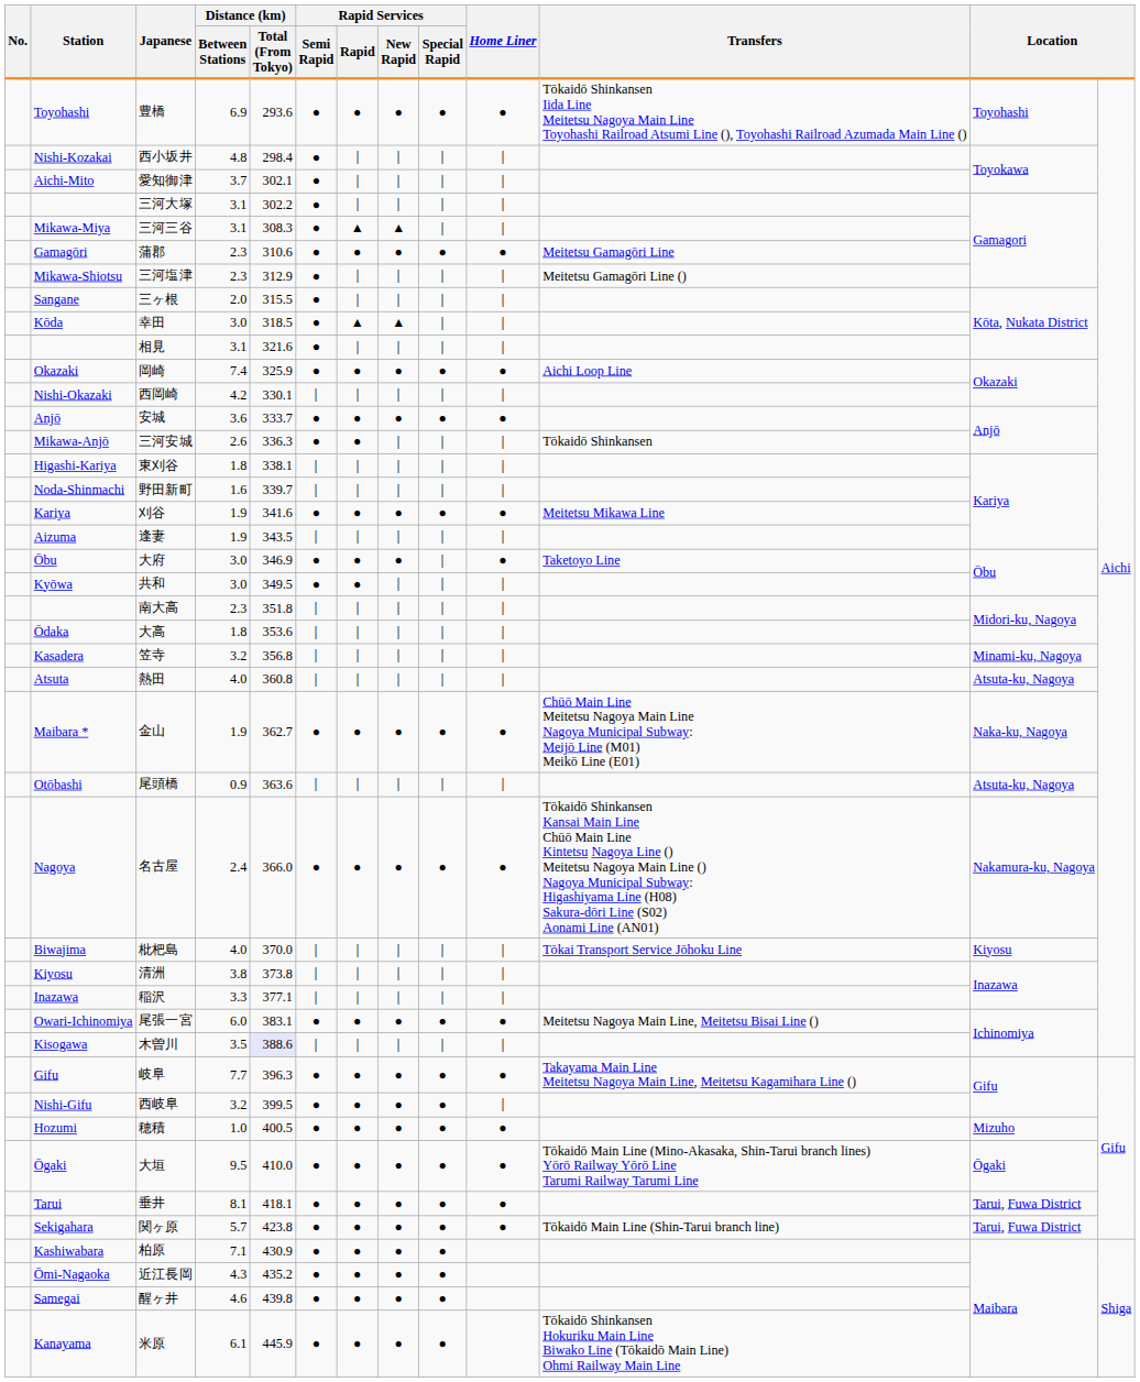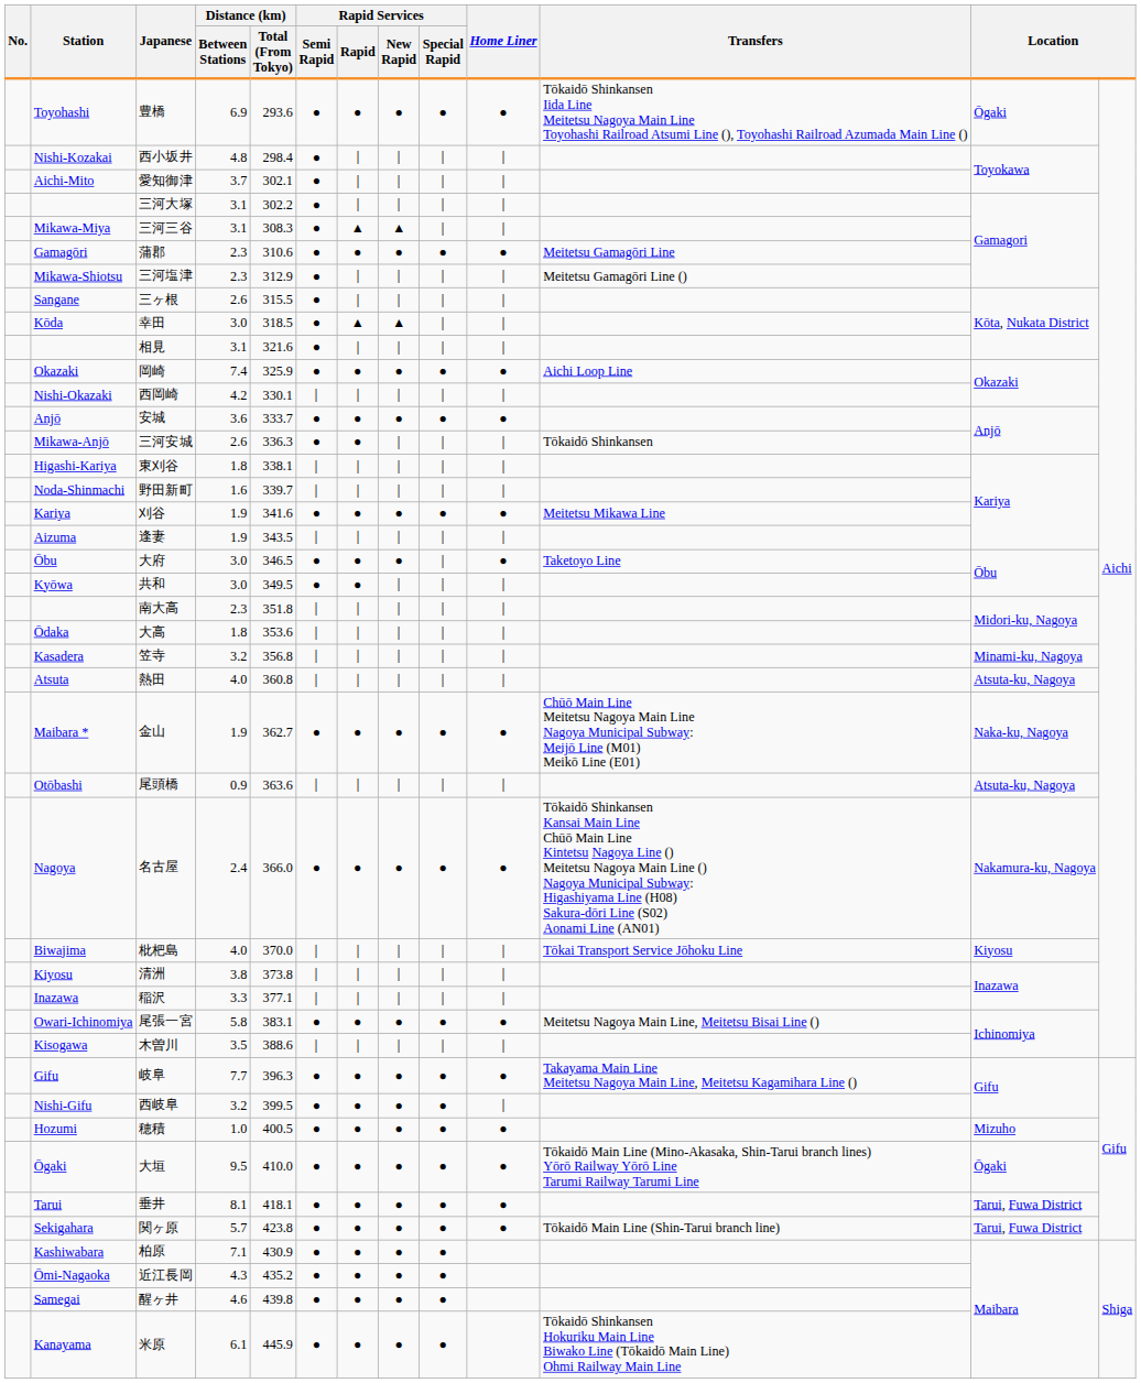 <table class="wikitable" rules="all">
 <tr>
 <th style="border-bottom:solid 3px #F68B1E;" rowspan="2">No.</th>
 <th style="border-bottom:solid 3px #F68B1E;" rowspan="2">Station</th>
 <th style="border-bottom:solid 3px #F68B1E;" rowspan="2">Japanese</th>
 <th colspan="2">Distance (km)</th>
 <th colspan="4">Rapid Services</th>
 <th style="border-bottom:solid 3px #F68B1E;" rowspan="2"><em><a href='#'>Home Liner</a></em></th>
 <th style="border-bottom:solid 3px #F68B1E;" rowspan="2">Transfers</th>
 <th style="border-bottom:solid 3px #F68B1E;" rowspan="2" colspan="2">Location</th>
 </tr>
 <tr>
 <th style="border-bottom:solid 3px #F68B1E;">Between<br>Stations</th>
 <th style="border-bottom:solid 3px #F68B1E;">Total<br>(From<br>Tokyo)</th>
 <th style="border-bottom:solid 3px #F68B1E;">Semi<br>Rapid</th>
 <th style="border-bottom:solid 3px #F68B1E;">Rapid</th>
 <th style="border-bottom:solid 3px #F68B1E;">New<br>Rapid</th>
 <th style="border-bottom:solid 3px #F68B1E;">Special<br>Rapid</th>
 </tr>
 <tr>
 <td></td>
 <td><a href='#'>Toyohashi</a></td>
 <td>豊橋</td>
 <td align="right">6.9</td>
 <td align="right">293.6</td>
 <td style="text-align: center">●</td>
 <td style="text-align: center">●</td>
 <td style="text-align: center">●</td>
 <td style="text-align: center">●</td>
 <td style="text-align: center">●</td>
 <td> Tōkaidō Shinkansen<br> <a href='#'>Iida Line</a><br> <a href='#'>Meitetsu Nagoya Main Line</a><br><a href='#'>Toyohashi Railroad Atsumi Line</a> (), <a href='#'>Toyohashi Railroad Azumada Main Line</a> ()</td>
-<td><a href='#'>Toyohashi</a></td>
+<td><a href='#'>Ōgaki</a></td>
 <td rowspan="32"><a href='#'>Aichi</a></td>
 </tr>
 <tr>
 <td></td>
 <td><a href='#'>Nishi-Kozakai</a></td>
 <td>西小坂井</td>
 <td align="right">4.8</td>
 <td align="right">298.4</td>
 <td style="text-align: center">●</td>
 <td style="text-align: center">｜</td>
 <td style="text-align: center">｜</td>
 <td style="text-align: center">｜</td>
 <td style="text-align: center">｜</td>
 <td> </td>
 <td rowspan="2"><a href='#'>Toyokawa</a></td>
 </tr>
 <tr>
 <td></td>
 <td><a href='#'>Aichi-Mito</a></td>
 <td>愛知御津</td>
 <td align="right">3.7</td>
 <td align="right">302.1</td>
 <td style="text-align: center">●</td>
 <td style="text-align: center">｜</td>
 <td style="text-align: center">｜</td>
 <td style="text-align: center">｜</td>
 <td style="text-align: center">｜</td>
 <td> </td>
 </tr>
 <tr>
 <td></td>
 <td></td>
 <td>三河大塚</td>
 <td align="right">3.1</td>
 <td align="right">302.2</td>
 <td style="text-align: center">●</td>
 <td style="text-align: center">｜</td>
 <td style="text-align: center">｜</td>
 <td style="text-align: center">｜</td>
 <td style="text-align: center">｜</td>
 <td> </td>
 <td rowspan="4"><a href='#'>Gamagori</a></td>
 </tr>
 <tr>
 <td></td>
 <td><a href='#'>Mikawa-Miya</a></td>
 <td>三河三谷</td>
 <td align="right">3.1</td>
 <td align="right">308.3</td>
 <td style="text-align: center">●</td>
 <td style="text-align: center">▲</td>
 <td style="text-align: center">▲</td>
 <td style="text-align: center">｜</td>
 <td style="text-align: center">｜</td>
 <td> </td>
 </tr>
 <tr>
 <td></td>
 <td><a href='#'>Gamagōri</a></td>
 <td>蒲郡</td>
 <td align="right">2.3</td>
 <td align="right">310.6</td>
 <td style="text-align: center">●</td>
 <td style="text-align: center">●</td>
 <td style="text-align: center">●</td>
 <td style="text-align: center">●</td>
 <td style="text-align: center">●</td>
 <td> <a href='#'>Meitetsu Gamagōri Line</a></td>
 </tr>
 <tr>
 <td></td>
 <td><a href='#'>Mikawa-Shiotsu</a></td>
 <td>三河塩津</td>
 <td align="right">2.3</td>
 <td align="right">312.9</td>
 <td style="text-align: center">●</td>
 <td style="text-align: center">｜</td>
 <td style="text-align: center">｜</td>
 <td style="text-align: center">｜</td>
 <td style="text-align: center">｜</td>
 <td> Meitetsu Gamagōri Line ()</td>
 </tr>
 <tr>
 <td></td>
 <td><a href='#'>Sangane</a></td>
 <td>三ヶ根</td>
-<td align="right">2.0</td>
+<td align="right">2.6</td>
 <td align="right">315.5</td>
 <td style="text-align: center">●</td>
 <td style="text-align: center">｜</td>
 <td style="text-align: center">｜</td>
 <td style="text-align: center">｜</td>
 <td style="text-align: center">｜</td>
 <td> </td>
 <td rowspan=3><a href='#'>Kōta</a>, <a href='#'>Nukata District</a></td>
 </tr>
 <tr>
 <td></td>
 <td><a href='#'>Kōda</a></td>
 <td>幸田</td>
 <td align="right">3.0</td>
 <td align="right">318.5</td>
 <td style="text-align: center">●</td>
 <td style="text-align: center">▲</td>
 <td style="text-align: center">▲</td>
 <td style="text-align: center">｜</td>
 <td style="text-align: center">｜</td>
 <td> </td>
 </tr>
 <tr>
 <td></td>
 <td></td>
 <td>相見</td>
 <td align="right">3.1</td>
 <td align="right">321.6</td>
 <td style="text-align: center">●</td>
 <td style="text-align: center">｜</td>
 <td style="text-align: center">｜</td>
 <td style="text-align: center">｜</td>
 <td style="text-align: center">｜</td>
 <td> </td>
 </tr>
 <tr>
 <td></td>
 <td><a href='#'>Okazaki</a></td>
 <td>岡崎</td>
 <td align="right">7.4</td>
 <td align="right">325.9</td>
 <td style="text-align: center">●</td>
 <td style="text-align: center">●</td>
 <td style="text-align: center">●</td>
 <td style="text-align: center">●</td>
 <td style="text-align: center">●</td>
 <td> <a href='#'>Aichi Loop Line</a></td>
 <td rowspan=2><a href='#'>Okazaki</a></td>
 </tr>
 <tr>
 <td></td>
 <td><a href='#'>Nishi-Okazaki</a></td>
 <td>西岡崎</td>
 <td align="right">4.2</td>
 <td align="right">330.1</td>
 <td style="text-align: center">｜</td>
 <td style="text-align: center">｜</td>
 <td style="text-align: center">｜</td>
 <td style="text-align: center">｜</td>
 <td style="text-align: center">｜</td>
 <td> </td>
 </tr>
 <tr>
 <td></td>
 <td><a href='#'>Anjō</a></td>
 <td>安城</td>
 <td align="right">3.6</td>
 <td align="right">333.7</td>
 <td style="text-align: center">●</td>
 <td style="text-align: center">●</td>
 <td style="text-align: center">●</td>
 <td style="text-align: center">●</td>
 <td style="text-align: center">●</td>
 <td> </td>
 <td rowspan=2><a href='#'>Anjō</a></td>
 </tr>
 <tr>
 <td></td>
 <td><a href='#'>Mikawa-Anjō</a></td>
 <td>三河安城</td>
 <td align="right">2.6</td>
 <td align="right">336.3</td>
 <td style="text-align: center">●</td>
 <td style="text-align: center">●</td>
 <td style="text-align: center">｜</td>
 <td style="text-align: center">｜</td>
 <td style="text-align: center">｜</td>
 <td> Tōkaidō Shinkansen</td>
 </tr>
 <tr>
 <td></td>
 <td><a href='#'>Higashi-Kariya</a></td>
 <td>東刈谷</td>
 <td align="right">1.8</td>
 <td align="right">338.1</td>
 <td style="text-align: center">｜</td>
 <td style="text-align: center">｜</td>
 <td style="text-align: center">｜</td>
 <td style="text-align: center">｜</td>
 <td style="text-align: center">｜</td>
 <td> </td>
 <td rowspan="4"><a href='#'>Kariya</a></td>
 </tr>
 <tr>
 <td></td>
 <td><a href='#'>Noda-Shinmachi</a></td>
 <td>野田新町</td>
 <td align="right">1.6</td>
 <td align="right">339.7</td>
 <td style="text-align: center">｜</td>
 <td style="text-align: center">｜</td>
 <td style="text-align: center">｜</td>
 <td style="text-align: center">｜</td>
 <td style="text-align: center">｜</td>
 <td> </td>
 </tr>
 <tr>
 <td></td>
 <td><a href='#'>Kariya</a></td>
 <td>刈谷</td>
 <td align="right">1.9</td>
 <td align="right">341.6</td>
 <td style="text-align: center">●</td>
 <td style="text-align: center">●</td>
 <td style="text-align: center">●</td>
 <td style="text-align: center">●</td>
 <td style="text-align: center">●</td>
 <td> <a href='#'>Meitetsu Mikawa Line</a></td>
 </tr>
 <tr>
 <td></td>
 <td><a href='#'>Aizuma</a></td>
 <td>逢妻</td>
 <td align="right">1.9</td>
 <td align="right">343.5</td>
 <td style="text-align: center">｜</td>
 <td style="text-align: center">｜</td>
 <td style="text-align: center">｜</td>
 <td style="text-align: center">｜</td>
 <td style="text-align: center">｜</td>
 <td> </td>
 </tr>
 <tr>
 <td></td>
 <td><a href='#'>Ōbu</a></td>
 <td>大府</td>
 <td align="right">3.0</td>
-<td align="right">346.9</td>
+<td align="right">346.5</td>
 <td style="text-align: center">●</td>
 <td style="text-align: center">●</td>
 <td style="text-align: center">●</td>
 <td style="text-align: center">｜</td>
 <td style="text-align: center">●</td>
 <td> <a href='#'>Taketoyo Line</a></td>
 <td rowspan="2"><a href='#'>Ōbu</a></td>
 </tr>
 <tr>
 <td></td>
 <td><a href='#'>Kyōwa</a></td>
 <td>共和</td>
 <td align="right">3.0</td>
 <td align="right">349.5</td>
 <td style="text-align: center">●</td>
 <td style="text-align: center">●</td>
 <td style="text-align: center">｜</td>
 <td style="text-align: center">｜</td>
 <td style="text-align: center">｜</td>
 <td> </td>
 </tr>
 <tr>
 <td></td>
 <td></td>
 <td>南大高</td>
 <td align="right">2.3</td>
 <td align="right">351.8</td>
 <td style="text-align: center">｜</td>
 <td style="text-align: center">｜</td>
 <td style="text-align: center">｜</td>
 <td style="text-align: center">｜</td>
 <td style="text-align: center">｜</td>
 <td> </td>
 <td rowspan=2><a href='#'>Midori-ku, Nagoya</a></td>
 </tr>
 <tr>
 <td></td>
 <td><a href='#'>Ōdaka</a></td>
 <td>大高</td>
 <td align="right">1.8</td>
 <td align="right">353.6</td>
 <td style="text-align: center">｜</td>
 <td style="text-align: center">｜</td>
 <td style="text-align: center">｜</td>
 <td style="text-align: center">｜</td>
 <td style="text-align: center">｜</td>
 <td> </td>
 </tr>
 <tr>
 <td></td>
 <td><a href='#'>Kasadera</a></td>
 <td>笠寺</td>
 <td align="right">3.2</td>
 <td align="right">356.8</td>
 <td style="text-align: center">｜</td>
 <td style="text-align: center">｜</td>
 <td style="text-align: center">｜</td>
 <td style="text-align: center">｜</td>
 <td style="text-align: center">｜</td>
 <td> </td>
 <td><a href='#'>Minami-ku, Nagoya</a></td>
 </tr>
 <tr>
 <td></td>
 <td><a href='#'>Atsuta</a></td>
 <td>熱田</td>
 <td align="right">4.0</td>
 <td align="right">360.8</td>
 <td style="text-align: center">｜</td>
 <td style="text-align: center">｜</td>
 <td style="text-align: center">｜</td>
 <td style="text-align: center">｜</td>
 <td style="text-align: center">｜</td>
 <td> </td>
 <td><a href='#'>Atsuta-ku, Nagoya</a></td>
 </tr>
 <tr>
 <td></td>
 <td><a href='#'>Maibara *</a></td>
 <td>金山</td>
 <td align="right">1.9</td>
 <td align="right">362.7</td>
 <td style="text-align: center">●</td>
 <td style="text-align: center">●</td>
 <td style="text-align: center">●</td>
 <td style="text-align: center">●</td>
 <td style="text-align: center">●</td>
 <td> <a href='#'>Chūō Main Line</a><br> Meitetsu Nagoya Main Line<br><a href='#'>Nagoya Municipal Subway</a>:<br> <a href='#'>Meijō Line</a> (M01)<br> Meikō Line (E01)</td>
 <td><a href='#'>Naka-ku, Nagoya</a></td>
 </tr>
 <tr>
 <td></td>
 <td><a href='#'>Otōbashi</a></td>
 <td>尾頭橋</td>
 <td align="right">0.9</td>
 <td align="right">363.6</td>
 <td style="text-align: center">｜</td>
 <td style="text-align: center">｜</td>
 <td style="text-align: center">｜</td>
 <td style="text-align: center">｜</td>
 <td style="text-align: center">｜</td>
 <td> </td>
 <td><a href='#'>Atsuta-ku, Nagoya</a></td>
 </tr>
 <tr>
 <td></td>
 <td><a href='#'>Nagoya</a></td>
 <td>名古屋</td>
 <td align="right">2.4</td>
 <td align="right">366.0</td>
 <td style="text-align: center">●</td>
 <td style="text-align: center">●</td>
 <td style="text-align: center">●</td>
 <td style="text-align: center">●</td>
 <td style="text-align: center">●</td>
 <td> Tōkaidō Shinkansen<br> <a href='#'>Kansai Main Line</a><br> Chūō Main Line<br> <a href='#'>Kintetsu</a> <a href='#'>Nagoya Line</a> ()<br> Meitetsu Nagoya Main Line ()<br><a href='#'>Nagoya Municipal Subway</a>:<br> <a href='#'>Higashiyama Line</a> (H08)<br> <a href='#'>Sakura-dōri Line</a> (S02)<br> <a href='#'>Aonami Line</a> (AN01)</td>
 <td><a href='#'>Nakamura-ku, Nagoya</a></td>
 </tr>
 <tr>
 <td></td>
 <td><a href='#'>Biwajima</a></td>
 <td>枇杷島</td>
 <td align="right">4.0</td>
 <td align="right">370.0</td>
 <td style="text-align: center">｜</td>
 <td style="text-align: center">｜</td>
 <td style="text-align: center">｜</td>
 <td style="text-align: center">｜</td>
 <td style="text-align: center">｜</td>
 <td> <a href='#'>Tōkai Transport Service Jōhoku Line</a></td>
 <td><a href='#'>Kiyosu</a></td>
 </tr>
 <tr>
 <td></td>
 <td><a href='#'>Kiyosu</a></td>
 <td>清洲</td>
 <td align="right">3.8</td>
 <td align="right">373.8</td>
 <td style="text-align: center">｜</td>
 <td style="text-align: center">｜</td>
 <td style="text-align: center">｜</td>
 <td style="text-align: center">｜</td>
 <td style="text-align: center">｜</td>
 <td> </td>
 <td rowspan=2><a href='#'>Inazawa</a></td>
 </tr>
 <tr>
 <td></td>
 <td><a href='#'>Inazawa</a></td>
 <td>稲沢</td>
 <td align="right">3.3</td>
 <td align="right">377.1</td>
 <td style="text-align: center">｜</td>
 <td style="text-align: center">｜</td>
 <td style="text-align: center">｜</td>
 <td style="text-align: center">｜</td>
 <td style="text-align: center">｜</td>
 <td> </td>
 </tr>
 <tr>
 <td></td>
 <td><a href='#'>Owari-Ichinomiya</a></td>
 <td>尾張一宮</td>
-<td align="right">6.0</td>
+<td align="right">5.8</td>
 <td align="right">383.1</td>
 <td style="text-align: center">●</td>
 <td style="text-align: center">●</td>
 <td style="text-align: center">●</td>
 <td style="text-align: center">●</td>
 <td style="text-align: center">●</td>
 <td> Meitetsu Nagoya Main Line,  <a href='#'>Meitetsu Bisai Line</a> ()</td>
 <td rowspan=2><a href='#'>Ichinomiya</a></td>
 </tr>
 <tr>
 <td></td>
 <td><a href='#'>Kisogawa</a></td>
 <td>木曽川</td>
 <td align="right">3.5</td>
-<td align="right" style="background: lavender;">388.6</td>
+<td align="right">388.6</td>
 <td style="text-align: center">｜</td>
 <td style="text-align: center">｜</td>
 <td style="text-align: center">｜</td>
 <td style="text-align: center">｜</td>
 <td style="text-align: center">｜</td>
 <td> </td>
 </tr>
 <tr>
 <td></td>
 <td><a href='#'>Gifu</a></td>
 <td>岐阜</td>
 <td align="right">7.7</td>
 <td align="right">396.3</td>
 <td style="text-align: center">●</td>
 <td style="text-align: center">●</td>
 <td style="text-align: center">●</td>
 <td style="text-align: center">●</td>
 <td style="text-align: center">●</td>
 <td> <a href='#'>Takayama Main Line</a><br> <a href='#'>Meitetsu Nagoya Main Line</a>,  <a href='#'>Meitetsu Kagamihara Line</a> ()</td>
 <td rowspan="2"><a href='#'>Gifu</a></td>
 <td rowspan="6"><a href='#'>Gifu</a></td>
 </tr>
 <tr>
 <td></td>
 <td><a href='#'>Nishi-Gifu</a></td>
 <td>西岐阜</td>
 <td align="right">3.2</td>
 <td align="right">399.5</td>
 <td style="text-align: center">●</td>
 <td style="text-align: center">●</td>
 <td style="text-align: center">●</td>
 <td style="text-align: center">●</td>
 <td style="text-align: center">｜</td>
 <td></td>
 </tr>
 <tr>
 <td></td>
 <td><a href='#'>Hozumi</a></td>
 <td>穂積</td>
 <td align="right">1.0</td>
 <td align="right">400.5</td>
 <td style="text-align: center">●</td>
 <td style="text-align: center">●</td>
 <td style="text-align: center">●</td>
 <td style="text-align: center">●</td>
 <td style="text-align: center">●</td>
 <td> </td>
 <td><a href='#'>Mizuho</a></td>
 </tr>
 <tr>
 <td></td>
 <td><a href='#'>Ōgaki</a></td>
 <td>大垣</td>
 <td align="right">9.5</td>
 <td align="right">410.0</td>
 <td style="text-align: center">●</td>
 <td style="text-align: center">●</td>
 <td style="text-align: center">●</td>
 <td style="text-align: center">●</td>
 <td style="text-align: center">●</td>
 <td> Tōkaidō Main Line (Mino-Akasaka, Shin-Tarui branch lines)<br> <a href='#'>Yōrō Railway Yōrō Line</a><br> <a href='#'>Tarumi Railway Tarumi Line</a></td>
 <td><a href='#'>Ōgaki</a></td>
 </tr>
 <tr>
 <td></td>
 <td><a href='#'>Tarui</a></td>
 <td>垂井</td>
 <td align="right">8.1</td>
 <td align="right">418.1</td>
 <td style="text-align: center">●</td>
 <td style="text-align: center">●</td>
 <td style="text-align: center">●</td>
 <td style="text-align: center">●</td>
 <td style="text-align: center">●</td>
 <td> </td>
 <td><a href='#'>Tarui</a>, <a href='#'>Fuwa District</a></td>
 </tr>
 <tr>
 <td></td>
 <td><a href='#'>Sekigahara</a></td>
 <td>関ヶ原</td>
 <td align="right">5.7</td>
 <td align="right">423.8</td>
 <td style="text-align: center">●</td>
 <td style="text-align: center">●</td>
 <td style="text-align: center">●</td>
 <td style="text-align: center">●</td>
 <td style="text-align: center">●</td>
 <td>Tōkaidō Main Line (Shin-Tarui branch line)</td>
 <td><a href='#'>Tarui</a>, <a href='#'>Fuwa District</a></td>
 </tr>
 <tr>
 <td></td>
 <td><a href='#'>Kashiwabara</a></td>
 <td>柏原</td>
 <td align="right">7.1</td>
 <td align="right">430.9</td>
 <td style="text-align: center">●</td>
 <td style="text-align: center">●</td>
 <td style="text-align: center">●</td>
 <td style="text-align: center">●</td>
 <td> </td>
 <td> </td>
 <td rowspan="4"><a href='#'>Maibara</a></td>
 <td rowspan="4"><a href='#'>Shiga</a></td>
 </tr>
 <tr>
 <td></td>
 <td><a href='#'>Ōmi-Nagaoka</a></td>
 <td>近江長岡</td>
 <td align="right">4.3</td>
 <td align="right">435.2</td>
 <td style="text-align: center">●</td>
 <td style="text-align: center">●</td>
 <td style="text-align: center">●</td>
 <td style="text-align: center">●</td>
 <td> </td>
 <td> </td>
 </tr>
 <tr>
 <td></td>
 <td><a href='#'>Samegai</a></td>
 <td>醒ヶ井</td>
 <td align="right">4.6</td>
 <td align="right">439.8</td>
 <td style="text-align: center">●</td>
 <td style="text-align: center">●</td>
 <td style="text-align: center">●</td>
 <td style="text-align: center">●</td>
 <td> </td>
 <td> </td>
 </tr>
 <tr>
 <td></td>
 <td><a href='#'>Kanayama</a></td>
 <td>米原</td>
 <td align="right">6.1</td>
 <td align="right">445.9</td>
 <td style="text-align: center">●</td>
 <td style="text-align: center">●</td>
 <td style="text-align: center">●</td>
 <td style="text-align: center">●</td>
 <td> </td>
 <td> Tōkaidō Shinkansen<br> <a href='#'>Hokuriku Main Line</a><br> <a href='#'>Biwako Line</a> (Tōkaidō Main Line)<br> <a href='#'>Ohmi Railway Main Line</a></td>
 </tr>
 </table>
